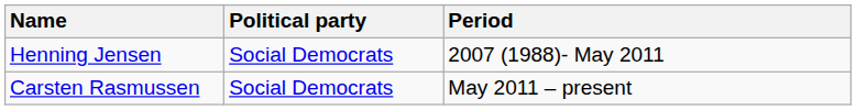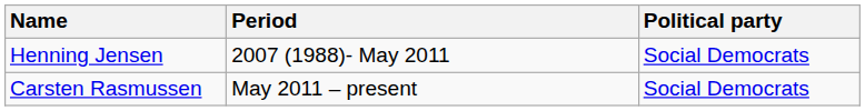 <table class="wikitable">
 <tr>
 <th style="text-align:left; width:10em;">Name</th>
+<th style="text-align:left; width:19em;">Period</th>
 <th style="text-align:left; width:10em;">Political party</th>
-<th style="text-align:left; width:19em;">Period</th>
 </tr>
 <tr>
 <td><a href='#'>Henning Jensen</a></td>
+<td>2007 (1988)- May 2011</td>
 <td style="text-align:left"><a href='#'>Social Democrats</a></td>
-<td>2007 (1988)- May 2011</td>
 </tr>
 <tr>
 <td><a href='#'>Carsten Rasmussen</a></td>
+<td>May 2011 – present</td>
 <td style="text-align:left"><a href='#'>Social Democrats</a></td>
-<td>May 2011 – present</td>
 </tr>
 </table>
